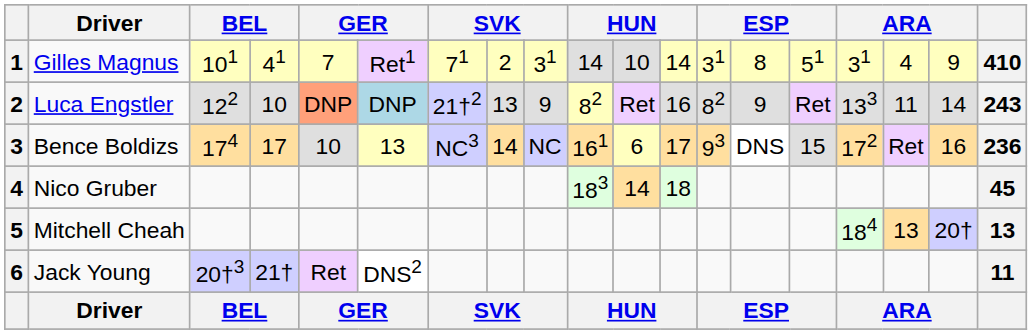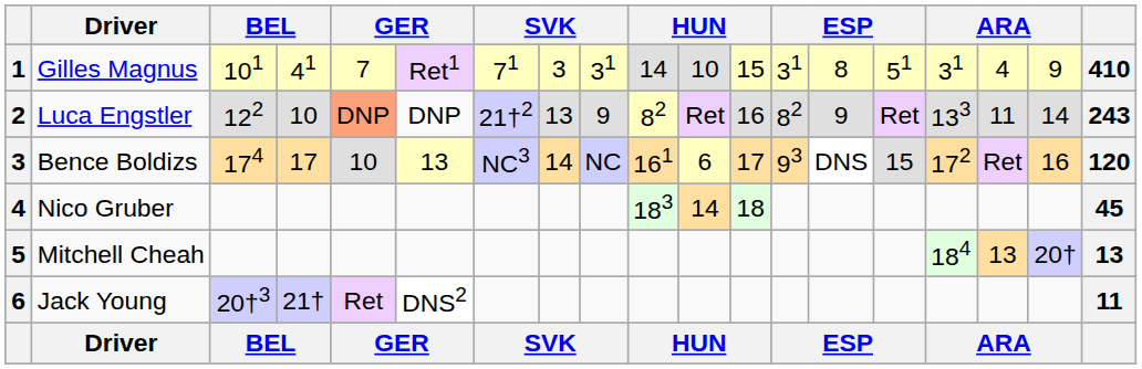 <table class="wikitable" style="font-size:85%; text-align:center">
 <tr>
 <th></th>
 <th>Driver</th>
 <th colspan=2><a href='#'>BEL</a><br></th>
 <th colspan=2><a href='#'>GER</a><br></th>
 <th colspan=3><a href='#'>SVK</a><br></th>
 <th colspan=3><a href='#'>HUN</a><br></th>
 <th colspan=3><a href='#'>ESP</a><br></th>
 <th colspan=3><a href='#'>ARA</a><br></th>
 <th></th>
 </tr>
 <tr>
 <th>1</th>
 <td align=left> <a href='#'>Gilles Magnus</a></td>
 <td style="background:#ffffbf;">10<sup>1</sup></td>
 <td style="background:#ffffbf;">4<sup>1</sup></td>
 <td style="background:#ffffbf;">7</td>
 <td style="background:#efcfff;">Ret<sup>1</sup></td>
 <td style="background:#ffffbf;">7<sup>1</sup></td>
-<td style="background:#ffffbf;">2</td>
+<td style="background:#ffffbf;">3</td>
 <td style="background:#ffffbf;">3<sup>1</sup></td>
 <td style="background:#dfdfdf;">14</td>
 <td style="background:#dfdfdf;">10</td>
-<td style="background:#ffffbf;">14</td>
+<td style="background:#ffffbf;">15</td>
 <td style="background:#ffffbf;">3<sup>1</sup></td>
 <td style="background:#ffffbf;">8</td>
 <td style="background:#ffffbf;">5<sup>1</sup></td>
 <td style="background:#ffffbf;">3<sup>1</sup></td>
 <td style="background:#ffffbf;">4</td>
 <td style="background:#ffffbf;">9</td>
 <th>410</th>
 </tr>
 <tr>
 <th>2</th>
 <td align=left> <a href='#'>Luca Engstler</a></td>
 <td style="background:#dfdfdf;">12<sup>2</sup></td>
 <td style="background:#dfdfdf;">10</td>
 <td style="background: lightsalmon;">DNP</td>
-<td style="background: lightblue;">DNP</td>
+<td>DNP</td>
 <td style="background:#cfcfff;">21†<sup>2</sup></td>
 <td style="background:#dfdfdf;">13</td>
 <td style="background:#dfdfdf;">9</td>
 <td style="background:#ffffbf;">8<sup>2</sup></td>
 <td style="background:#efcfff;">Ret</td>
 <td style="background:#dfdfdf;">16</td>
 <td style="background:#dfdfdf;">8<sup>2</sup></td>
 <td style="background:#dfdfdf;">9</td>
 <td style="background:#efcfff;">Ret</td>
 <td style="background:#dfdfdf;">13<sup>3</sup></td>
 <td style="background:#dfdfdf;">11</td>
 <td style="background:#dfdfdf;">14</td>
 <th>243</th>
 </tr>
 <tr>
 <th>3</th>
 <td align=left> Bence Boldizs</td>
 <td style="background:#ffdf9f;">17<sup>4</sup></td>
 <td style="background:#ffdf9f;">17</td>
 <td style="background:#dfdfdf;">10</td>
 <td style="background:#ffffbf;">13</td>
 <td style="background:#cfcfff;">NC<sup>3</sup></td>
 <td style="background:#ffdf9f;">14</td>
 <td style="background:#cfcfff;">NC</td>
 <td style="background:#ffdf9f;">16<sup>1</sup></td>
 <td style="background:#ffffbf;">6</td>
 <td style="background:#ffdf9f;">17</td>
 <td style="background:#ffdf9f;">9<sup>3</sup></td>
 <td style="background:#ffffff;">DNS</td>
 <td style="background:#dfdfdf;">15</td>
 <td style="background:#ffdf9f;">17<sup>2</sup></td>
 <td style="background:#efcfff;">Ret</td>
 <td style="background:#ffdf9f;">16</td>
-<th>236</th>
+<th>120</th>
 </tr>
 <tr>
 <th>4</th>
 <td align=left> Nico Gruber</td>
 <td></td>
 <td></td>
 <td></td>
 <td></td>
 <td></td>
 <td></td>
 <td></td>
 <td style="background:#dfffdf;">18<sup>3</sup></td>
 <td style="background:#ffdf9f;">14</td>
 <td style="background:#dfffdf;">18</td>
 <td></td>
 <td></td>
 <td></td>
 <td></td>
 <td></td>
 <td></td>
 <th>45</th>
 </tr>
 <tr>
 <th>5</th>
 <td align=left> Mitchell Cheah</td>
 <td></td>
 <td></td>
 <td></td>
 <td></td>
 <td></td>
 <td></td>
 <td></td>
 <td></td>
 <td></td>
 <td></td>
 <td></td>
 <td></td>
 <td></td>
 <td style="background:#dfffdf;">18<sup>4</sup></td>
 <td style="background:#ffdf9f;">13</td>
 <td style="background:#cfcfff;">20†</td>
 <th>13</th>
 </tr>
 <tr>
 <th>6</th>
 <td align=left> Jack Young</td>
 <td style="background:#cfcfff;">20†<sup>3</sup></td>
 <td style="background:#cfcfff;">21†</td>
 <td style="background:#efcfff;">Ret</td>
 <td style="background:#ffffff;">DNS<sup>2</sup></td>
 <td></td>
 <td></td>
 <td></td>
 <td></td>
 <td></td>
 <td></td>
 <td></td>
 <td></td>
 <td></td>
 <td></td>
 <td></td>
 <td></td>
 <th>11</th>
 </tr>
 <tr>
 <th></th>
 <th>Driver</th>
 <th colspan=2><a href='#'>BEL</a><br></th>
 <th colspan=2><a href='#'>GER</a><br></th>
 <th colspan=3><a href='#'>SVK</a><br></th>
 <th colspan=3><a href='#'>HUN</a><br></th>
 <th colspan=3><a href='#'>ESP</a><br></th>
 <th colspan=3><a href='#'>ARA</a><br></th>
 <th></th>
 </tr>
 </table>
